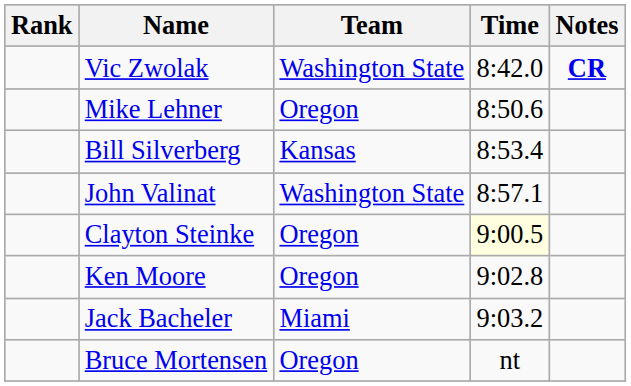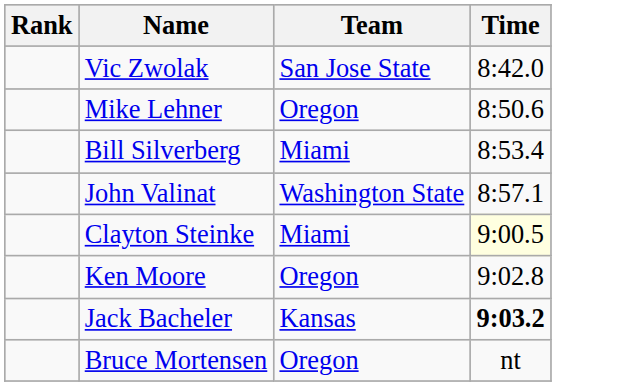 <table class="wikitable sortable" style="text-align:center">
 <tr>
 <th>Rank</th>
 <th>Name</th>
 <th>Team</th>
 <th>Time</th>
-<th>Notes</th>
 </tr>
 <tr>
 <td></td>
 <td align=left><a href='#'>Vic Zwolak</a></td>
-<td align="left"><a href='#'>Washington State</a></td>
+<td align=left><a href='#'>San Jose State</a></td>
 <td>8:42.0</td>
-<td><strong><a href='#'>CR</a></strong></td>
 </tr>
 <tr>
 <td></td>
 <td align=left><a href='#'>Mike Lehner</a></td>
 <td align="left"><a href='#'>Oregon</a></td>
 <td>8:50.6</td>
-<td></td>
 </tr>
 <tr>
 <td></td>
 <td align=left><a href='#'>Bill Silverberg</a></td>
-<td align="left"><a href='#'>Kansas</a></td>
+<td align=left><a href='#'>Miami</a></td>
 <td>8:53.4</td>
-<td></td>
 </tr>
 <tr>
 <td></td>
 <td align=left><a href='#'>John Valinat</a></td>
 <td align="left"><a href='#'>Washington State</a></td>
 <td>8:57.1</td>
-<td></td>
 </tr>
 <tr>
 <td></td>
 <td align=left><a href='#'>Clayton Steinke</a></td>
-<td align="left"><a href='#'>Oregon</a></td>
+<td align=left><a href='#'>Miami</a></td>
 <td style="background: lightyellow;">9:00.5</td>
-<td></td>
 </tr>
 <tr>
 <td></td>
 <td align=left><a href='#'>Ken Moore</a></td>
 <td align=left><a href='#'>Oregon</a></td>
 <td>9:02.8</td>
-<td></td>
 </tr>
 <tr>
 <td></td>
 <td align=left><a href='#'>Jack Bacheler</a></td>
-<td align=left><a href='#'>Miami</a></td>
-<td>9:03.2</td>
-<td></td>
+<td align="left"><a href='#'>Kansas</a></td>
+<td><strong>9:03.2</strong></td>
 </tr>
 <tr>
 <td></td>
 <td align=left><a href='#'>Bruce Mortensen</a></td>
 <td align="left"><a href='#'>Oregon</a></td>
 <td>nt</td>
-<td></td>
 </tr>
 </table>
